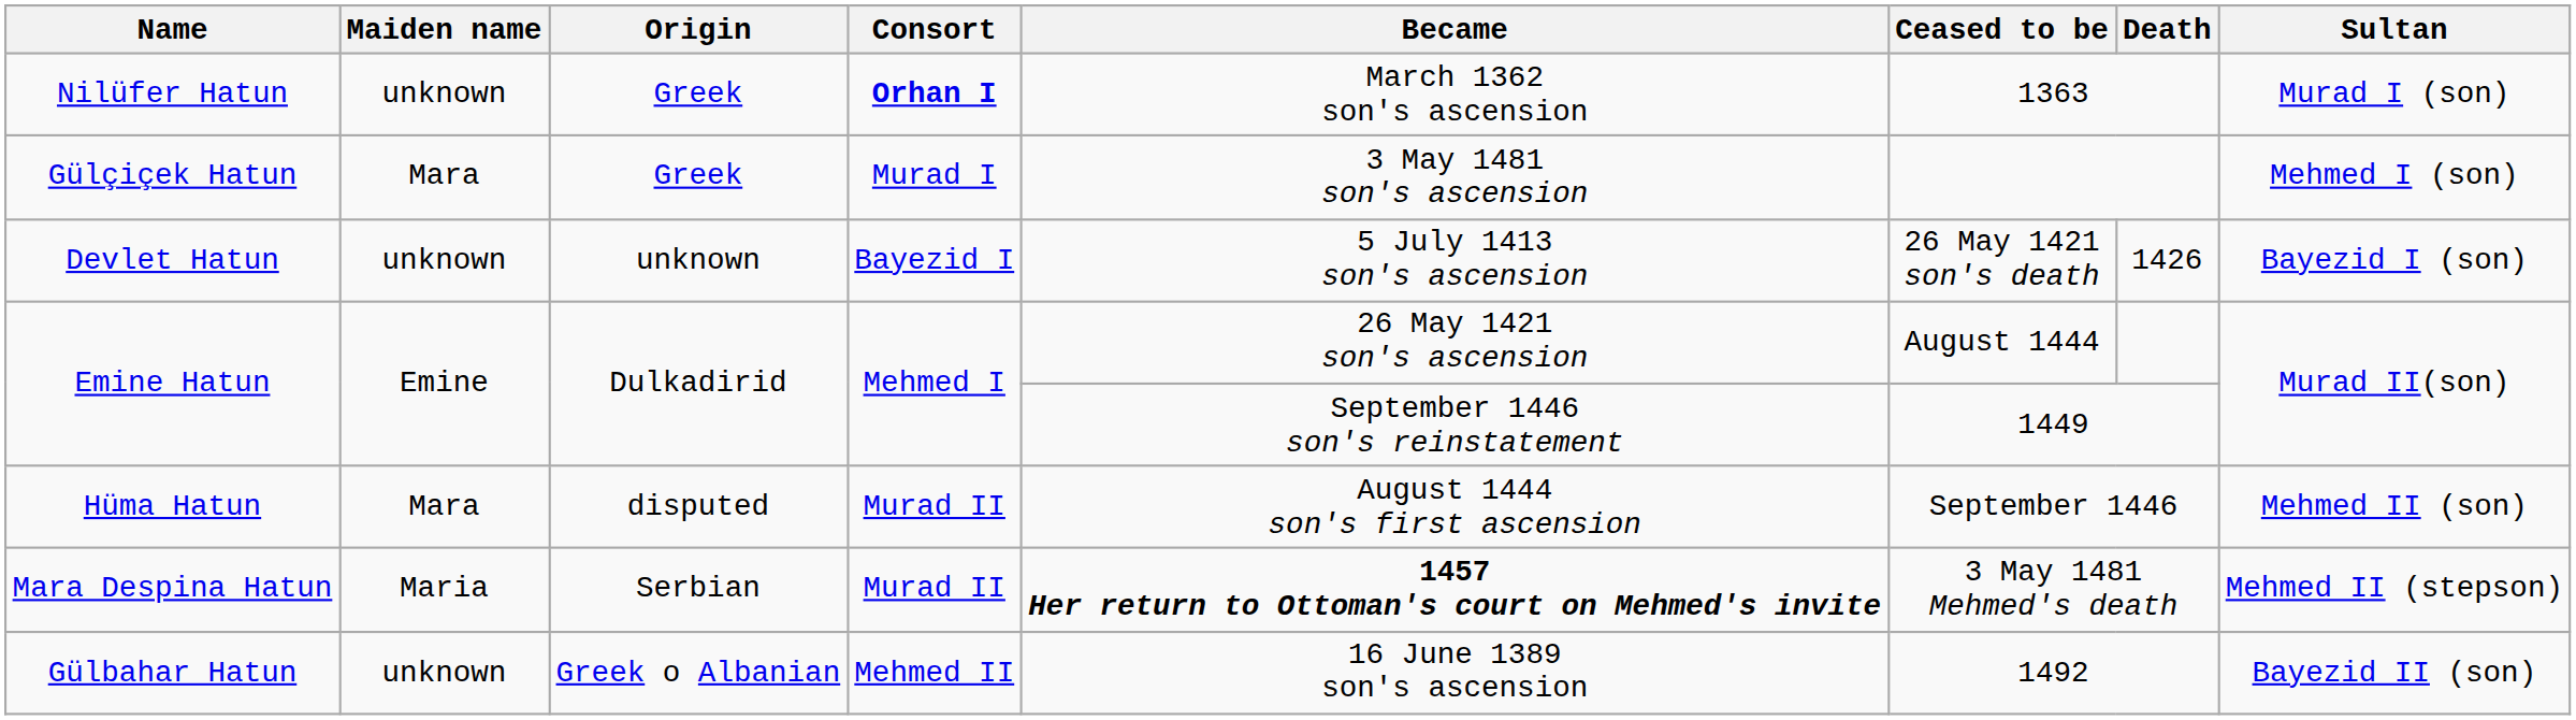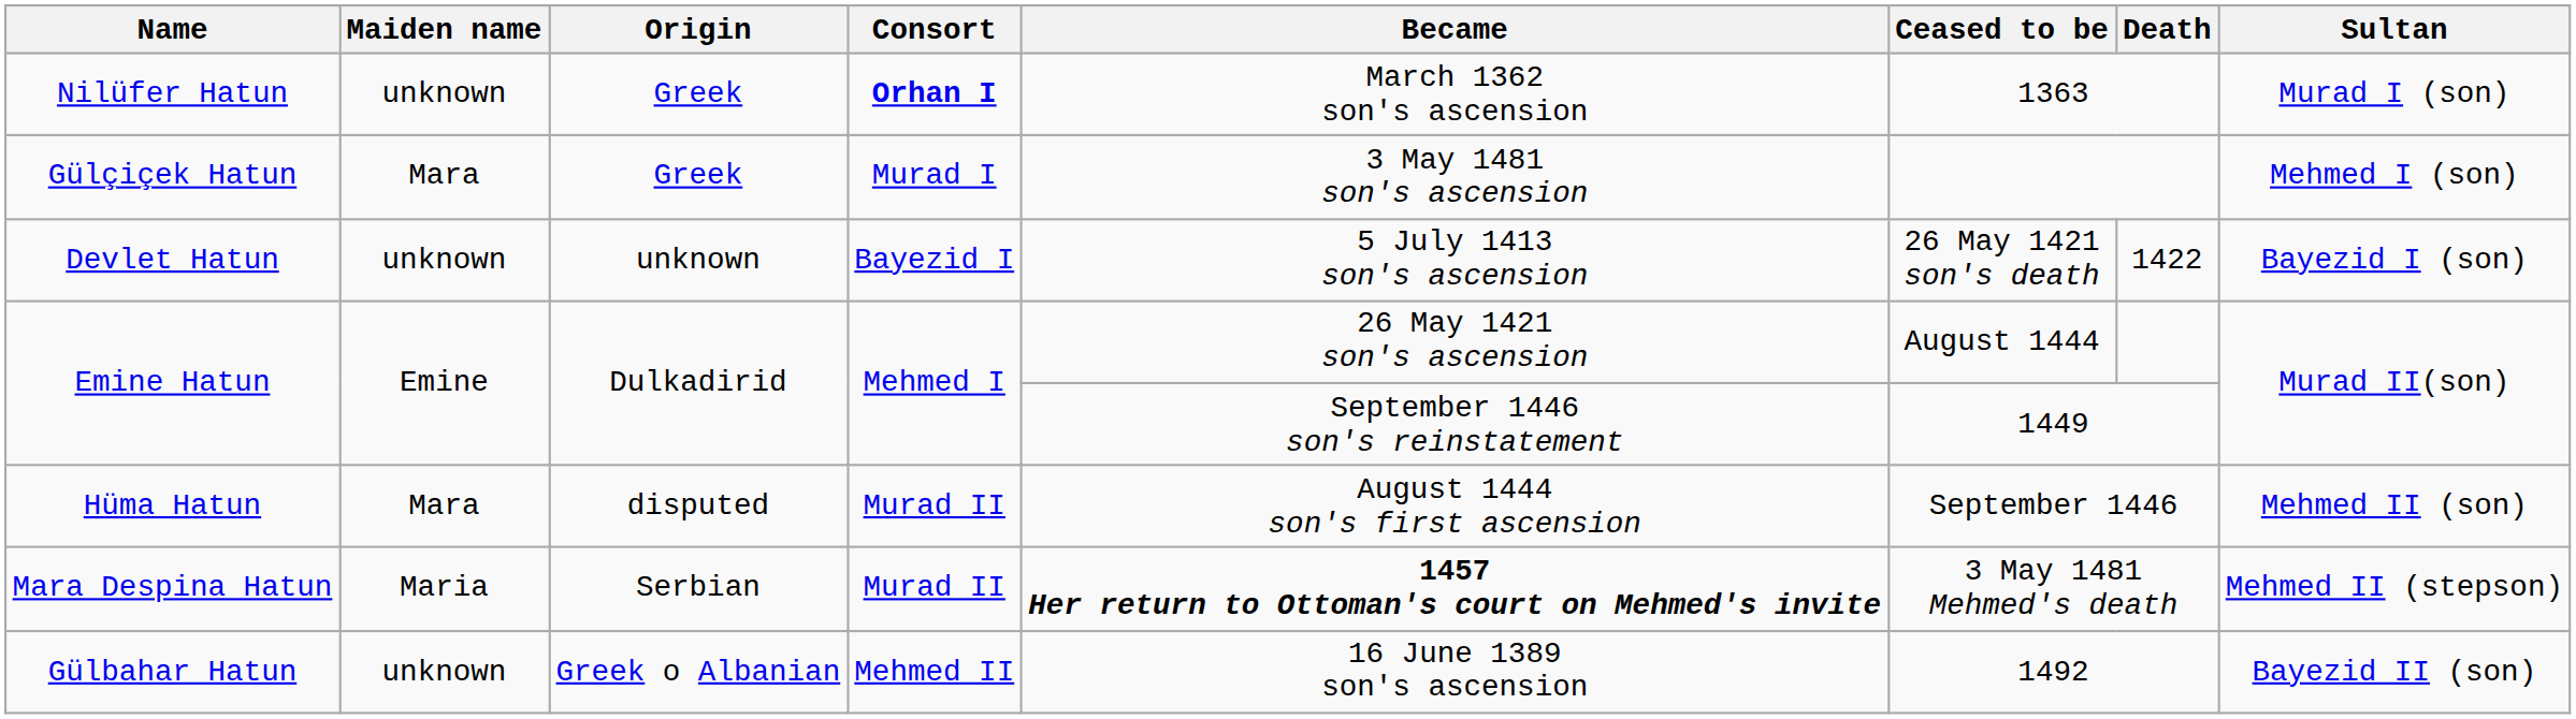 <table class="wikitable" style="text-align:center">
 <tr>
 <th>Name</th>
 <th>Maiden name</th>
 <th>Origin</th>
 <th>Consort</th>
 <th>Became </th>
 <th>Ceased to be </th>
 <th>Death</th>
 <th>Sultan</th>
 </tr>
 <tr>
 <td align="center"><a href='#'>Nilüfer Hatun</a></td>
 <td align="center">unknown</td>
 <td align="center"><a href='#'>Greek</a></td>
 <td><strong><a href='#'>Orhan I</a></strong></td>
 <td align="center">March 1362<br>son's ascension</td>
 <td colspan="2" align="center">1363</td>
 <td align="center"><a href='#'>Murad I</a> (son)</td>
 </tr>
 <tr>
 <td align="center"><a href='#'>Gülçiçek Hatun</a></td>
 <td align="center">Mara</td>
 <td align="center"><a href='#'>Greek</a></td>
 <td><a href='#'>Murad I</a></td>
 <td align="center">3 May 1481<br><em>son's ascension</em></td>
 <td colspan="2" align="center"></td>
 <td align="center"><a href='#'>Mehmed I</a> (son)</td>
 </tr>
 <tr>
 <td align="center"><a href='#'>Devlet Hatun</a></td>
 <td align="center">unknown</td>
 <td align="center">unknown</td>
 <td><a href='#'>Bayezid I</a></td>
 <td align="center">5 July 1413<br><em>son's ascension</em></td>
 <td align="center">26 May 1421<br><em>son's death</em></td>
-<td>1426</td>
+<td>1422</td>
 <td align="center"><a href='#'>Bayezid I</a> (son)</td>
 </tr>
 <tr>
 <td rowspan="2" align="center"><a href='#'>Emine Hatun</a></td>
 <td rowspan="2" align="center">Emine</td>
 <td rowspan="2" align="center">Dulkadirid</td>
 <td rowspan="2"><a href='#'>Mehmed I</a></td>
 <td align="center">26 May 1421<br><em>son's ascension</em><br></td>
 <td align="center">August 1444<br></td>
 <td></td>
 <td rowspan="2"><a href='#'>Murad II</a>(son)</td>
 </tr>
 <tr>
 <td>September 1446<br><em>son's reinstatement</em><br></td>
 <td colspan="2">1449</td>
 </tr>
 <tr>
 <td align="center"><a href='#'>Hüma Hatun</a><br></td>
 <td align="center">Mara</td>
 <td>disputed</td>
 <td><a href='#'>Murad II</a></td>
 <td align="center">August 1444<br><em>son's first ascension</em></td>
 <td colspan="2" align="center">September 1446</td>
 <td align="center"><a href='#'>Mehmed II</a> (son)</td>
 </tr>
 <tr>
 <td align="center"><a href='#'>Mara Despina Hatun</a></td>
 <td align="center">Maria</td>
 <td>Serbian</td>
 <td><a href='#'>Murad II</a></td>
 <td align="center"><strong>1457<br><em>Her return to Ottoman's court on Mehmed's invite</em></strong></td>
 <td colspan="2" align="center">3 May 1481<br><em>Mehmed's death</em></td>
 <td align="center"><a href='#'>Mehmed II</a> (stepson)</td>
 </tr>
 <tr>
 <td align="center"><a href='#'>Gülbahar Hatun</a><br></td>
 <td>unknown</td>
 <td><a href='#'>Greek</a> o <a href='#'>Albanian</a></td>
 <td><a href='#'>Mehmed II</a></td>
 <td align="center">16 June 1389<br>son's ascension</td>
 <td colspan="2" align="center">1492</td>
 <td><a href='#'>Bayezid II</a> (son)</td>
 </tr>
 </table>
